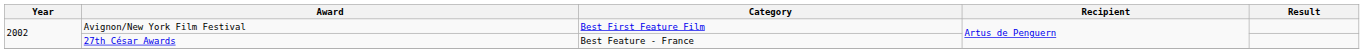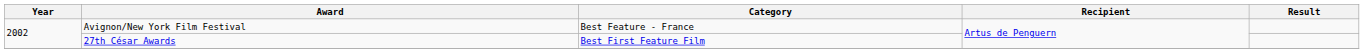 <table class="wikitable" style="width:99%;">
 <tr>
 <th>Year</th>
 <th>Award</th>
 <th>Category</th>
 <th>Recipient</th>
 <th>Result</th>
 </tr>
 <tr>
 <td rowspan=2>2002</td>
 <td>Avignon/New York Film Festival</td>
-<td><a href='#'>Best First Feature Film</a></td>
+<td>Best Feature - France</td>
 <td rowspan=2><a href='#'>Artus de Penguern</a></td>
 <td></td>
 </tr>
 <tr>
 <td><a href='#'>27th César Awards</a></td>
-<td>Best Feature - France</td>
+<td><a href='#'>Best First Feature Film</a></td>
 <td></td>
 </tr>
 <tr>
 </tr>
 </table>
